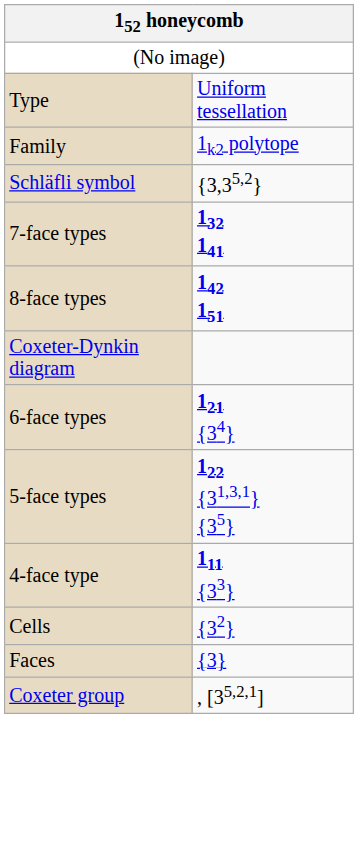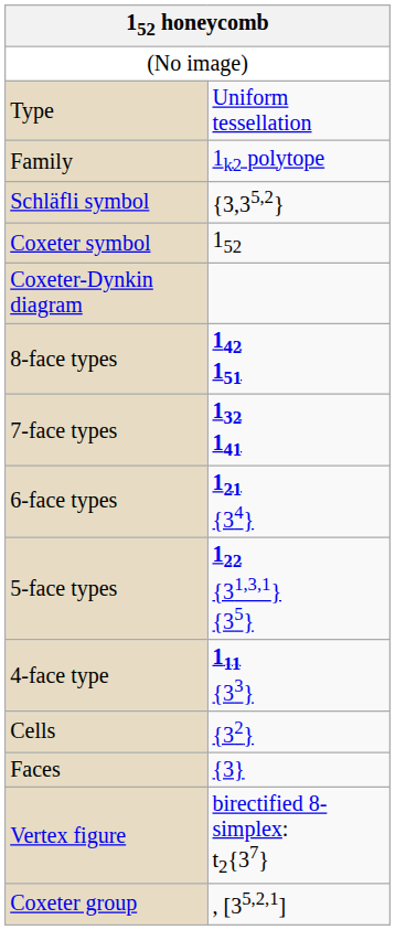 <table class="wikitable" align="right" style="margin-left:10px" width="280">
 <tr>
 <th bgcolor=#e7dcc3 colspan=2>1<sub>52</sub> honeycomb</th>
 </tr>
 <tr>
 <td bgcolor=#ffffff align=center colspan=2>(No image)</td>
 </tr>
 <tr>
 <td bgcolor=#e7dcc3>Type</td>
 <td><a href='#'>Uniform tessellation</a></td>
 </tr>
 <tr>
 <td bgcolor=#e7dcc3>Family</td>
 <td><a href='#'>1<sub>k2</sub> polytope</a></td>
 </tr>
 <tr>
 <td bgcolor=#e7dcc3><a href='#'>Schläfli symbol</a></td>
 <td>{3,3<sup>5,2</sup>}</td>
 </tr>
 <tr>
-<td bgcolor=#e7dcc3>7-face types</td>
-<td><strong><a href='#'>1<sub>32</sub></a></strong><br><strong><a href='#'>1<sub>41</sub></a></strong></td>
+<td bgcolor=#e7dcc3><a href='#'>Coxeter symbol</a></td>
+<td>1<sub>52</sub></td>
+</tr>
+<tr>
+<td bgcolor=#e7dcc3><a href='#'>Coxeter-Dynkin diagram</a></td>
+<td></td>
 </tr>
 <tr>
 <td bgcolor=#e7dcc3>8-face types</td>
 <td><strong><a href='#'>1<sub>42</sub></a></strong><br><strong><a href='#'>1<sub>51</sub></a></strong></td>
 </tr>
 <tr>
-<td bgcolor=#e7dcc3><a href='#'>Coxeter-Dynkin diagram</a></td>
-<td></td>
+<td bgcolor=#e7dcc3>7-face types</td>
+<td><strong><a href='#'>1<sub>32</sub></a></strong><br><strong><a href='#'>1<sub>41</sub></a></strong></td>
 </tr>
 <tr>
 <td bgcolor=#e7dcc3>6-face types</td>
 <td><strong><a href='#'>1<sub>21</sub></a></strong><br><a href='#'>{3<sup>4</sup>}</a></td>
 </tr>
 <tr>
 <td bgcolor=#e7dcc3>5-face types</td>
 <td><strong><a href='#'>1<sub>22</sub></a></strong><br><a href='#'>{3<sup>1,3,1</sup>}</a><br><a href='#'>{3<sup>5</sup>}</a></td>
 </tr>
 <tr>
 <td bgcolor=#e7dcc3>4-face type</td>
 <td><strong><a href='#'>1<sub>11</sub></a></strong><br><a href='#'>{3<sup>3</sup>}</a></td>
 </tr>
 <tr>
 <td bgcolor=#e7dcc3>Cells</td>
 <td><a href='#'>{3<sup>2</sup>}</a></td>
 </tr>
 <tr>
 <td bgcolor=#e7dcc3>Faces</td>
 <td><a href='#'>{3}</a></td>
 </tr>
 <tr>
+<td bgcolor=#e7dcc3><a href='#'>Vertex figure</a></td>
+<td><a href='#'>birectified 8-simplex</a>:<br>t<sub>2</sub>{3<sup>7</sup>} </td>
+</tr>
+<tr>
 <td bgcolor=#e7dcc3><a href='#'>Coxeter group</a></td>
 <td>, [3<sup>5,2,1</sup>]</td>
 </tr>
 </table>
